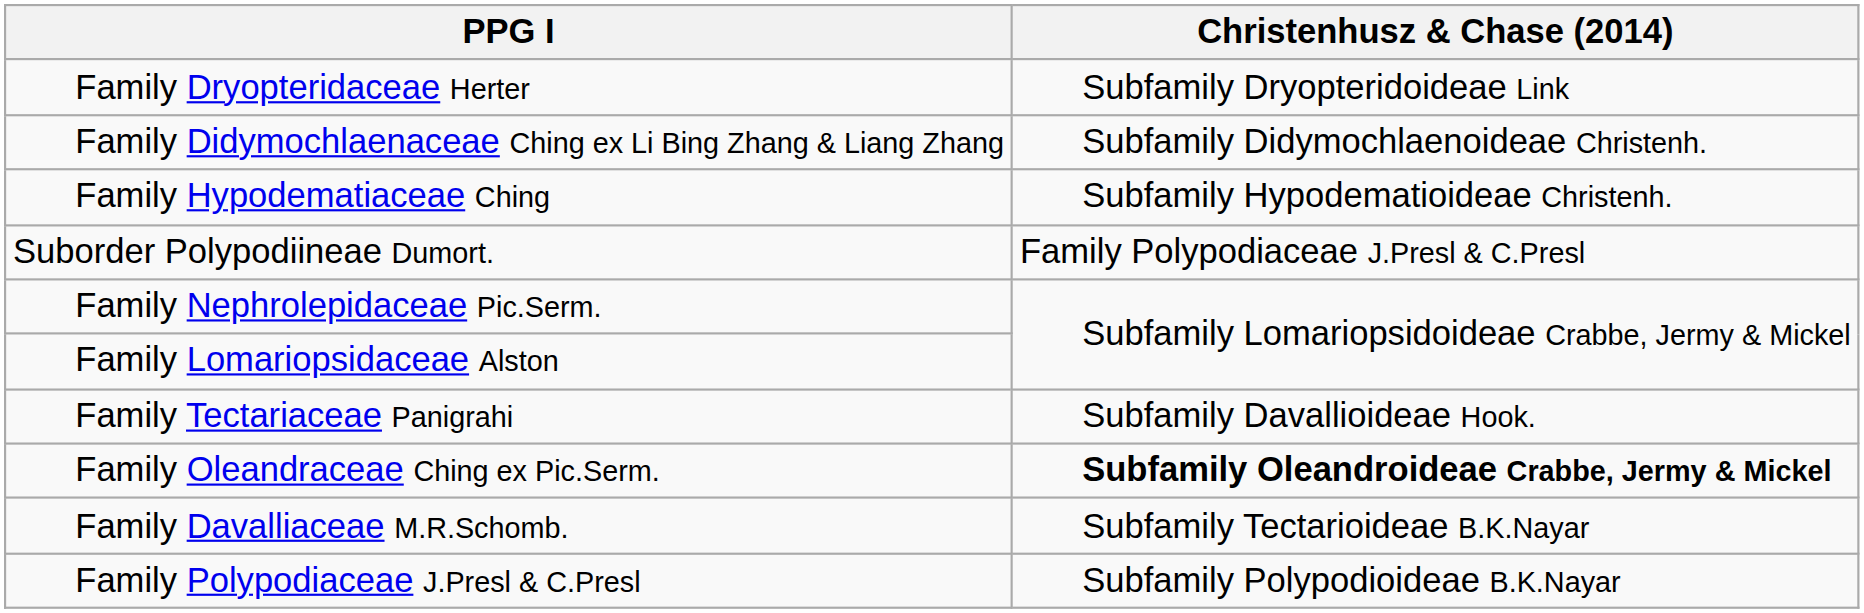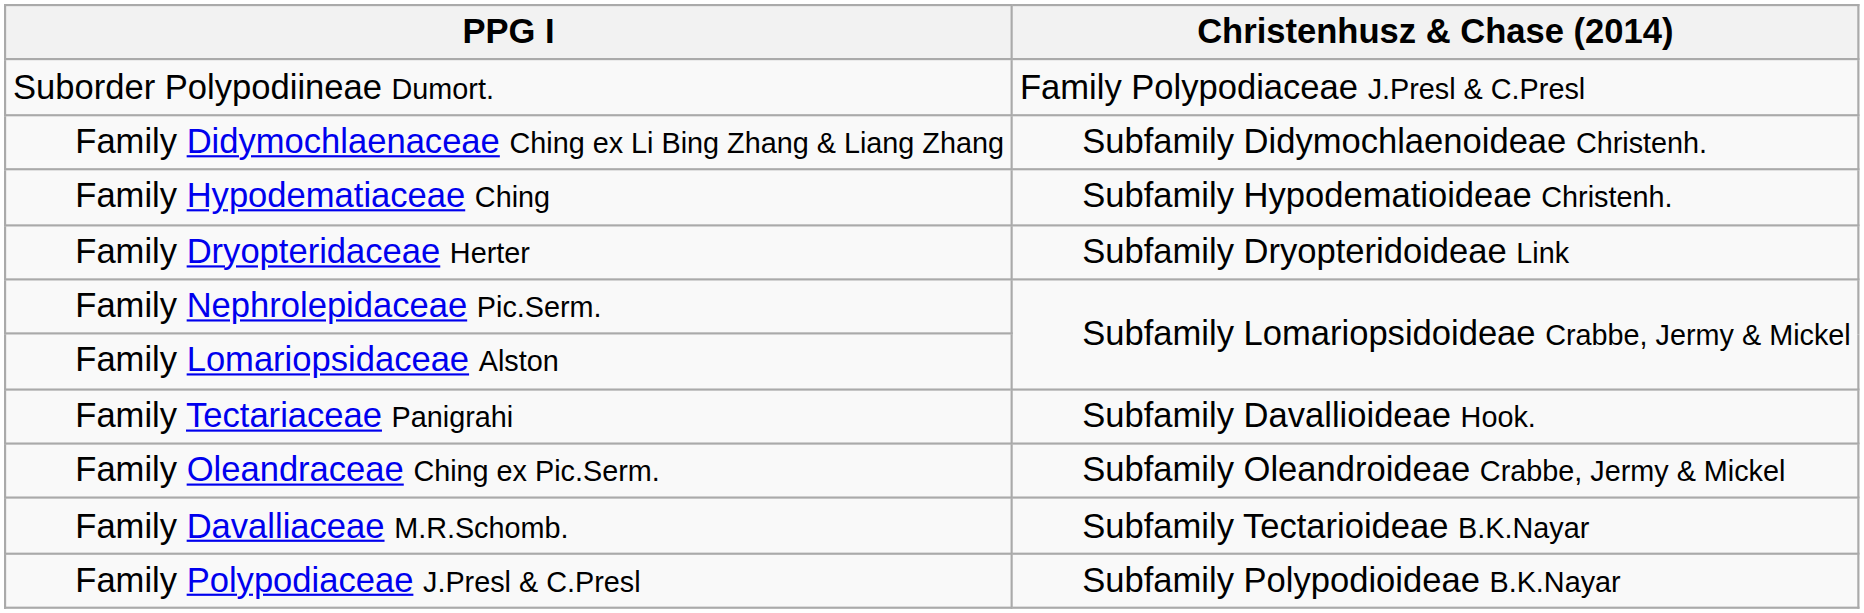 <table class="wikitable">
 <tr>
 <th>PPG I</th>
 <th>Christenhusz & Chase (2014)</th>
 </tr>
 <tr>
-<td style="padding-left: 2em;">Family <a href='#'>Dryopteridaceae</a> <small>Herter</small></td>
-<td style="padding-left: 2em;">Subfamily Dryopteridoideae <small>Link</small></td>
+<td>Suborder Polypodiineae <small>Dumort.</small></td>
+<td>Family Polypodiaceae <small>J.Presl & C.Presl</small></td>
 </tr>
 <tr>
 <td style="padding-left: 2em;">Family <a href='#'>Didymochlaenaceae</a> <small>Ching ex Li Bing Zhang & Liang Zhang</small></td>
 <td style="padding-left: 2em;">Subfamily Didymochlaenoideae <small>Christenh.</small></td>
 </tr>
 <tr>
 <td style="padding-left: 2em;">Family <a href='#'>Hypodematiaceae</a> <small>Ching</small></td>
 <td style="padding-left: 2em;">Subfamily Hypodematioideae <small>Christenh.</small></td>
 </tr>
 <tr>
-<td>Suborder Polypodiineae <small>Dumort.</small></td>
-<td>Family Polypodiaceae <small>J.Presl & C.Presl</small></td>
+<td style="padding-left: 2em;">Family <a href='#'>Dryopteridaceae</a> <small>Herter</small></td>
+<td style="padding-left: 2em;">Subfamily Dryopteridoideae <small>Link</small></td>
 </tr>
 <tr>
 <td style="padding-left: 2em;">Family <a href='#'>Nephrolepidaceae</a> <small>Pic.Serm.</small></td>
 <td rowspan="2" style="padding-left: 2em;">Subfamily Lomariopsidoideae <small>Crabbe, Jermy & Mickel</small></td>
 </tr>
 <tr>
 <td style="padding-left: 2em;">Family <a href='#'>Lomariopsidaceae</a> <small>Alston</small></td>
 </tr>
 <tr>
 <td style="padding-left: 2em;">Family <a href='#'>Tectariaceae</a> <small>Panigrahi</small></td>
 <td style="padding-left: 2em;">Subfamily Davallioideae <small>Hook.</small></td>
 </tr>
 <tr>
 <td style="padding-left: 2em;">Family <a href='#'>Oleandraceae</a> <small>Ching ex Pic.Serm.</small></td>
-<td style="padding-left: 2em;"><strong>Subfamily Oleandroideae <small>Crabbe, Jermy & Mickel</small></strong></td>
+<td style="padding-left: 2em;">Subfamily Oleandroideae <small>Crabbe, Jermy & Mickel</small></td>
 </tr>
 <tr>
 <td style="padding-left: 2em;">Family <a href='#'>Davalliaceae</a> <small>M.R.Schomb.</small></td>
 <td style="padding-left: 2em;">Subfamily Tectarioideae <small>B.K.Nayar</small></td>
 </tr>
 <tr>
 <td style="padding-left: 2em;">Family <a href='#'>Polypodiaceae</a> <small>J.Presl & C.Presl</small></td>
 <td style="padding-left: 2em;">Subfamily Polypodioideae <small>B.K.Nayar</small></td>
 </tr>
 </table>
